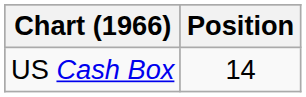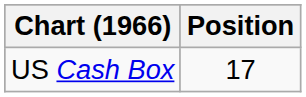 <table class="wikitable">
 <tr>
 <th>Chart (1966)</th>
 <th>Position</th>
 </tr>
 <tr>
 <td>US <a href='#'><em>Cash Box</em></a></td>
-<td align="center">14</td>
+<td align="center">17</td>
 </tr>
 </table>
